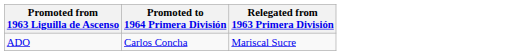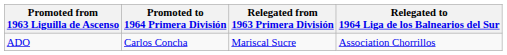 <table class="wikitable">
 <tr>
 <th>Promoted from<br><a href='#'>1963 Liguilla de Ascenso</a></th>
 <th>Promoted to<br><a href='#'>1964 Primera División</a></th>
 <th>Relegated from<br><a href='#'>1963 Primera División</a></th>
+<th>Relegated to<br><a href='#'>1964 Liga de los Balnearios del Sur</a></th>
 </tr>
 <tr>
 <td> <a href='#'>ADO</a> </td>
 <td> <a href='#'>Carlos Concha</a> </td>
 <td> <a href='#'>Mariscal Sucre</a> </td>
+<td> <a href='#'>Association Chorrillos</a> </td>
 </tr>
 </table>
